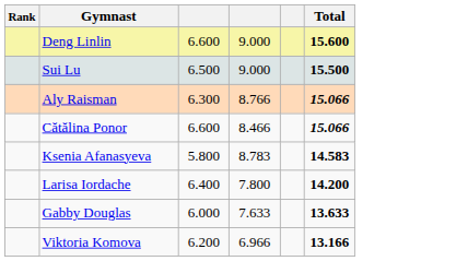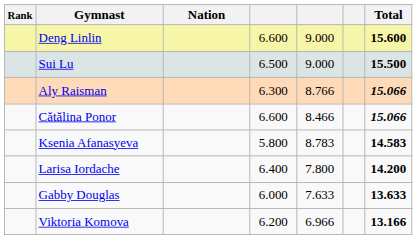 <table class="wikitable sortable" style="text-align:center;">
 <tr>
 <th scope="col"  style="width:15px;"><small>Rank</small></th>
 <th scope="col"  style="width:150px;">Gymnast</th>
+<th scope="col"  style="width:100px;">Nation</th>
 <th scope="col"  style="width:50px;"><small></small></th>
 <th scope="col"  style="width:50px;"><small></small></th>
 <th scope="col"  style="width:20px;"><small></small></th>
 <th scope="col"  style="width:50px;">Total</th>
 </tr>
 <tr style="background:#F7F6A8;">
 <td scope=row style="text-align:center"></td>
 <td style="height:25px; text-align:left;"><a href='#'>Deng Linlin</a></td>
+<td style="text-align:left;"><small></small></td>
 <td>6.600</td>
 <td>9.000</td>
 <td></td>
 <td><strong>15.600</strong></td>
 </tr>
 <tr style="background:#DCE5E5;">
 <td scope=row style="text-align:center"></td>
 <td style="height:25px; text-align:left;"><a href='#'>Sui Lu</a></td>
+<td style="text-align:left;"><small></small></td>
 <td>6.500</td>
 <td>9.000</td>
 <td></td>
 <td><strong>15.500</strong></td>
 </tr>
 <tr style="background:#FFDAB9;">
 <td scope=row style="text-align:center"></td>
 <td style="height:25px; text-align:left;"><a href='#'>Aly Raisman</a></td>
+<td style="text-align:left;"><small></small></td>
 <td>6.300</td>
 <td>8.766</td>
 <td></td>
 <td><strong><em>15.066</em></strong></td>
 </tr>
 <tr>
 <td scope=row style="text-align:center"></td>
 <td style="height:25px; text-align:left;"><a href='#'>Cătălina Ponor</a></td>
+<td style="text-align:left;"><small></small></td>
 <td>6.600</td>
 <td>8.466</td>
 <td></td>
 <td><strong><em>15.066</em></strong></td>
 </tr>
 <tr>
 <td scope=row style="text-align:center"></td>
 <td style="height:25px; text-align:left;"><a href='#'>Ksenia Afanasyeva</a></td>
+<td style="text-align:left;"><small></small></td>
 <td>5.800</td>
 <td>8.783</td>
 <td></td>
 <td><strong>14.583</strong></td>
 </tr>
 <tr>
 <td scope=row style="text-align:center"></td>
 <td style="height:25px; text-align:left;"><a href='#'>Larisa Iordache</a></td>
+<td style="text-align:left;"><small></small></td>
 <td>6.400</td>
 <td>7.800</td>
 <td></td>
 <td><strong>14.200</strong></td>
 </tr>
 <tr>
 <td scope=row style="text-align:center"></td>
 <td style="height:25px; text-align:left;"><a href='#'>Gabby Douglas</a></td>
+<td style="text-align:left;"><small></small></td>
 <td>6.000</td>
 <td>7.633</td>
 <td></td>
 <td><strong>13.633</strong></td>
 </tr>
 <tr>
 <td scope=row style="text-align:center"></td>
 <td style="height:25px; text-align:left;"><a href='#'>Viktoria Komova</a></td>
+<td style="text-align:left;"><small></small></td>
 <td>6.200</td>
 <td>6.966</td>
 <td></td>
 <td><strong>13.166</strong></td>
 </tr>
 </table>
